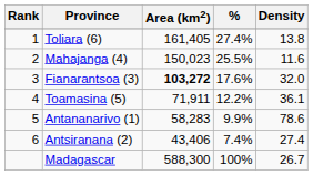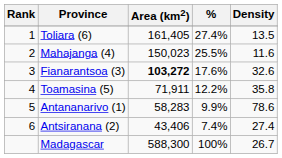 <table class="wikitable">
 <tr>
 <th>Rank</th>
 <th>Province</th>
 <th>Area (km<sup>2</sup>)</th>
 <th>%</th>
 <th>Density</th>
 </tr>
 <tr>
 </tr>
 <tr>
 <td align=right>1</td>
 <td><a href='#'>Toliara</a> (6)</td>
 <td align=right>161,405</td>
 <td align=right>27.4%</td>
-<td align=right>13.8</td>
+<td align=right>13.5</td>
 </tr>
 <tr>
 <td align=right>2</td>
 <td><a href='#'>Mahajanga</a> (4)</td>
 <td align=right>150,023</td>
 <td align=right>25.5%</td>
 <td align=right>11.6</td>
 </tr>
 <tr>
 <td align=right>3</td>
 <td><a href='#'>Fianarantsoa</a> (3)</td>
 <td align=right><strong>103,272</strong></td>
 <td align=right>17.6%</td>
-<td align=right>32.0</td>
+<td align=right>32.6</td>
 </tr>
 <tr>
 <td align=right>4</td>
 <td><a href='#'>Toamasina</a> (5)</td>
 <td align=right>71,911</td>
 <td align=right>12.2%</td>
-<td align=right>36.1</td>
+<td align=right>35.8</td>
 </tr>
 <tr>
 <td align=right>5</td>
 <td><a href='#'>Antananarivo</a> (1)</td>
 <td align=right>58,283</td>
 <td align=right>9.9%</td>
 <td align=right>78.6</td>
 </tr>
 <tr>
 <td align=right>6</td>
 <td><a href='#'>Antsiranana</a> (2)</td>
 <td align=right>43,406</td>
 <td align=right>7.4%</td>
 <td align=right>27.4</td>
 </tr>
 <tr>
 <td></td>
 <td><a href='#'>Madagascar</a></td>
 <td align=right>588,300</td>
 <td align=right>100%</td>
 <td align=right>26.7</td>
 </tr>
 </table>
